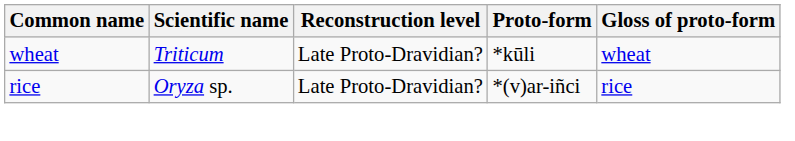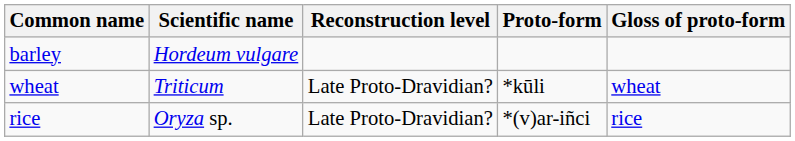 <table class="wikitable">
 <tr>
 <th>Common name</th>
 <th>Scientific name</th>
 <th>Reconstruction level</th>
 <th>Proto-form</th>
 <th>Gloss of proto-form</th>
+</tr>
+<tr>
+<td><a href='#'>barley</a></td>
+<td><em><a href='#'>Hordeum vulgare</a></em></td>
+<td></td>
+<td></td>
+<td></td>
 </tr>
 <tr>
 <td><a href='#'>wheat</a></td>
 <td><em><a href='#'>Triticum</a></em></td>
 <td>Late Proto-Dravidian?</td>
 <td>*kūli</td>
 <td><a href='#'>wheat</a></td>
 </tr>
 <tr>
 <td><a href='#'>rice</a></td>
 <td><em><a href='#'>Oryza</a></em> sp.</td>
 <td>Late Proto-Dravidian?</td>
 <td>*(v)ar-iñci</td>
 <td><a href='#'>rice</a></td>
 </tr>
 </table>
